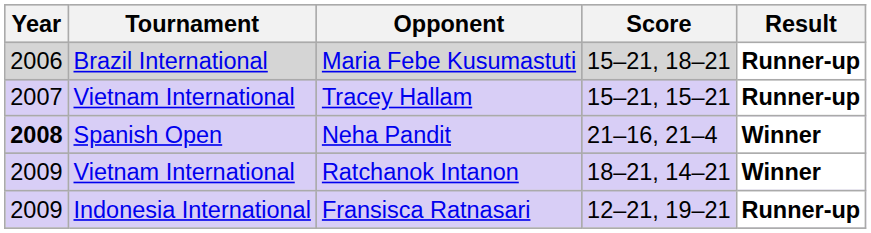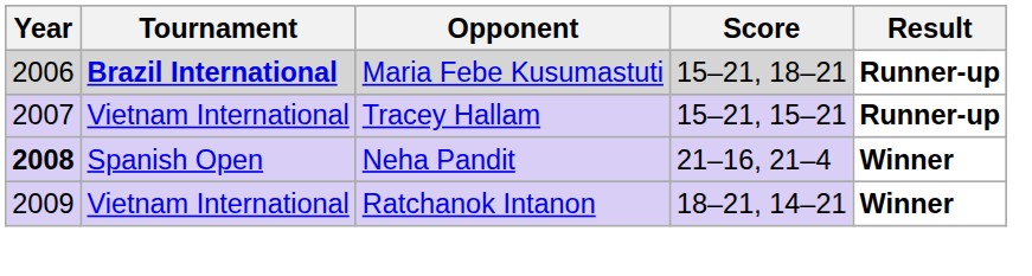 <table class="sortable wikitable" style="font-size: 90%;">
 <tr>
 <th>Year</th>
 <th>Tournament</th>
 <th>Opponent</th>
 <th>Score</th>
 <th>Result</th>
 </tr>
 <tr style="background:#D5D5D5">
 <td align="center">2006</td>
-<td align="left"><a href='#'>Brazil International</a></td>
+<td align="left"><strong><a href='#'>Brazil International</a></strong></td>
 <td align="left"> <a href='#'>Maria Febe Kusumastuti</a></td>
 <td align="left">15–21, 18–21</td>
 <td style="text-align:left; background:white"> <strong>Runner-up</strong></td>
 </tr>
 <tr style="background:#D8CEF6">
 <td align="center">2007</td>
 <td align="left"><a href='#'>Vietnam International</a></td>
 <td align="left"> <a href='#'>Tracey Hallam</a></td>
 <td align="left">15–21, 15–21</td>
 <td style="text-align:left; background:white"> <strong>Runner-up</strong></td>
 </tr>
 <tr style="background:#D8CEF6">
 <td align="center"><strong>2008</strong></td>
 <td align="left"><a href='#'>Spanish Open</a></td>
 <td align="left"> <a href='#'>Neha Pandit</a></td>
 <td align="left">21–16, 21–4</td>
 <td style="text-align:left; background:white"> <strong>Winner</strong></td>
 </tr>
 <tr style="background:#D8CEF6">
 <td align="center">2009</td>
 <td align="left"><a href='#'>Vietnam International</a></td>
 <td align="left"> <a href='#'>Ratchanok Intanon</a></td>
 <td align="left">18–21, 14–21</td>
 <td style="text-align:left; background:white"> <strong>Winner</strong></td>
 </tr>
-<tr style="background:#D8CEF6">
-<td align="center">2009</td>
-<td align="left"><a href='#'>Indonesia International</a></td>
-<td align="left"> <a href='#'>Fransisca Ratnasari</a></td>
-<td align="left">12–21, 19–21</td>
-<td style="text-align:left; background:white"> <strong>Runner-up</strong></td>
-</tr>
 </table>
